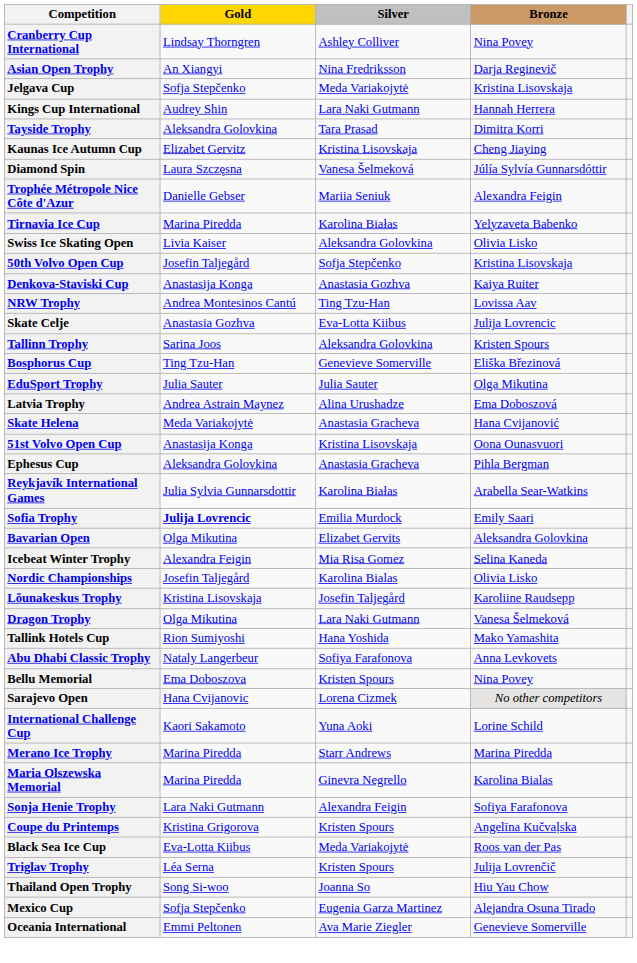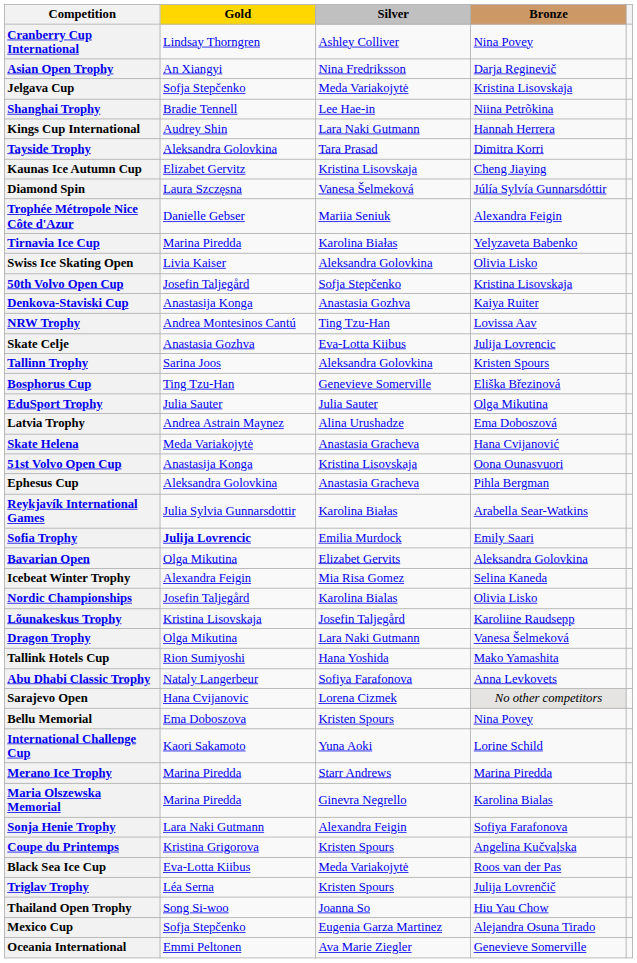 <table class="wikitable unsortable" style="text-align:left; width:90%">
 <tr>
 <th scope="col" style="text-align:center; width:25%">Competition</th>
 <td scope="col" style="text-align:center; width:25%; background:gold"><strong>Gold</strong></td>
 <td scope="col" style="text-align:center; width:25%; background:silver"><strong>Silver</strong></td>
 <td scope="col" style="text-align:center; width:25%; background:#c96"><strong>Bronze</strong></td>
 <th scope="col" style="text-align:center"></th>
 </tr>
 <tr>
 <th scope="row" style="text-align:left"> <a href='#'>Cranberry Cup International</a></th>
 <td> <a href='#'>Lindsay Thorngren</a></td>
 <td> <a href='#'>Ashley Colliver</a></td>
 <td> <a href='#'>Nina Povey</a></td>
 <td></td>
 </tr>
 <tr>
 <th scope="row" style="text-align:left"> <a href='#'>Asian Open Trophy</a></th>
 <td> <a href='#'>An Xiangyi</a></td>
 <td> <a href='#'>Nina Fredriksson</a></td>
 <td> <a href='#'>Darja Reginevič</a></td>
 <td></td>
 </tr>
 <tr>
 <th scope="row" style="text-align:left"> Jelgava Cup</th>
 <td> <a href='#'>Sofja Stepčenko</a></td>
 <td> <a href='#'>Meda Variakojytė</a></td>
 <td> <a href='#'>Kristina Lisovskaja</a></td>
+<td></td>
+</tr>
+<tr>
+<th scope="row" style="text-align:left"> <a href='#'>Shanghai Trophy</a></th>
+<td> <a href='#'>Bradie Tennell</a></td>
+<td> <a href='#'>Lee Hae-in</a></td>
+<td> <a href='#'>Niina Petrõkina</a></td>
 <td></td>
 </tr>
 <tr>
 <th scope="row" style="text-align:left"> Kings Cup International</th>
 <td> <a href='#'>Audrey Shin</a></td>
 <td> <a href='#'>Lara Naki Gutmann</a></td>
 <td> <a href='#'>Hannah Herrera</a></td>
 <td></td>
 </tr>
 <tr>
 <th scope="row" style="text-align:left"> <a href='#'>Tayside Trophy</a></th>
 <td> <a href='#'>Aleksandra Golovkina</a></td>
 <td> <a href='#'>Tara Prasad</a></td>
 <td> <a href='#'>Dimitra Korri</a></td>
 <td></td>
 </tr>
 <tr>
 <th scope="row" style="text-align:left"> Kaunas Ice Autumn Cup</th>
 <td> <a href='#'>Elizabet Gervitz</a></td>
 <td> <a href='#'>Kristina Lisovskaja</a></td>
 <td> <a href='#'>Cheng Jiaying</a></td>
 <td></td>
 </tr>
 <tr>
 <th scope="row" style="text-align:left"> Diamond Spin</th>
 <td> <a href='#'>Laura Szczęsna</a></td>
 <td> <a href='#'>Vanesa Šelmeková</a></td>
 <td> <a href='#'>Júlía Sylvía Gunnarsdóttir</a></td>
 <td></td>
 </tr>
 <tr>
 <th scope="row" style="text-align:left"> <a href='#'>Trophée Métropole Nice Côte d'Azur</a></th>
 <td> <a href='#'>Danielle Gebser</a></td>
 <td> <a href='#'>Mariia Seniuk</a></td>
 <td> <a href='#'>Alexandra Feigin</a></td>
 <td></td>
 </tr>
 <tr>
 <th scope="row" style="text-align:left"> <a href='#'>Tirnavia Ice Cup</a></th>
 <td> <a href='#'>Marina Piredda</a></td>
 <td> <a href='#'>Karolina Białas</a></td>
 <td> <a href='#'>Yelyzaveta Babenko</a></td>
 <td></td>
 </tr>
 <tr>
 <th scope="row" style="text-align:left"> Swiss Ice Skating Open</th>
 <td> <a href='#'>Livia Kaiser</a></td>
 <td> <a href='#'>Aleksandra Golovkina</a></td>
 <td> <a href='#'>Olivia Lisko</a></td>
 <td></td>
 </tr>
 <tr>
 <th scope="row" style="text-align:left"> <a href='#'>50th Volvo Open Cup</a></th>
 <td> <a href='#'>Josefin Taljegård</a></td>
 <td> <a href='#'>Sofja Stepčenko</a></td>
 <td> <a href='#'>Kristina Lisovskaja</a></td>
 <td></td>
 </tr>
 <tr>
 <th scope="row" style="text-align:left"> <a href='#'>Denkova-Staviski Cup</a></th>
 <td> <a href='#'>Anastasija Konga</a></td>
 <td> <a href='#'>Anastasia Gozhva</a></td>
 <td> <a href='#'>Kaiya Ruiter</a></td>
 <td></td>
 </tr>
 <tr>
 <th scope="row" style="text-align:left"> <a href='#'>NRW Trophy</a></th>
 <td> <a href='#'>Andrea Montesinos Cantú</a></td>
 <td> <a href='#'>Ting Tzu-Han</a></td>
 <td> <a href='#'>Lovissa Aav</a></td>
 <td></td>
 </tr>
 <tr>
 <th scope="row" style="text-align:left"> Skate Celje</th>
 <td> <a href='#'>Anastasia Gozhva</a></td>
 <td> <a href='#'>Eva-Lotta Kiibus</a></td>
 <td> <a href='#'>Julija Lovrencic</a></td>
 <td></td>
 </tr>
 <tr>
 <th scope="row" style="text-align:left"> <a href='#'>Tallinn Trophy</a></th>
 <td> <a href='#'>Sarina Joos</a></td>
 <td> <a href='#'>Aleksandra Golovkina</a></td>
 <td> <a href='#'>Kristen Spours</a></td>
 <td></td>
 </tr>
 <tr>
 <th scope="row" style="text-align:left"> <a href='#'>Bosphorus Cup</a></th>
 <td> <a href='#'>Ting Tzu-Han</a></td>
 <td> <a href='#'>Genevieve Somerville</a></td>
 <td> <a href='#'>Eliška Březinová</a></td>
 <td></td>
 </tr>
 <tr>
 <th scope="row" style="text-align:left"> <a href='#'>EduSport Trophy</a></th>
 <td> <a href='#'>Julia Sauter</a></td>
 <td> <a href='#'>Julia Sauter</a></td>
 <td> <a href='#'>Olga Mikutina</a></td>
 <td></td>
 </tr>
 <tr>
 <th scope="row" style="text-align:left"> Latvia Trophy</th>
 <td> <a href='#'>Andrea Astrain Maynez</a></td>
 <td> <a href='#'>Alina Urushadze</a></td>
 <td> <a href='#'>Ema Doboszová</a></td>
 <td></td>
 </tr>
 <tr>
 <th scope="row" style="text-align:left"> <a href='#'>Skate Helena</a></th>
 <td> <a href='#'>Meda Variakojytė</a></td>
 <td> <a href='#'>Anastasia Gracheva</a></td>
 <td> <a href='#'>Hana Cvijanović</a></td>
 <td></td>
 </tr>
 <tr>
 <th scope="row" style="text-align:left"> <a href='#'>51st Volvo Open Cup</a></th>
 <td> <a href='#'>Anastasija Konga</a></td>
 <td> <a href='#'>Kristina Lisovskaja</a></td>
 <td> <a href='#'>Oona Ounasvuori</a></td>
 <td></td>
 </tr>
 <tr>
 <th scope="row" style="text-align:left"> Ephesus Cup</th>
 <td> <a href='#'>Aleksandra Golovkina</a></td>
 <td> <a href='#'>Anastasia Gracheva</a></td>
 <td> <a href='#'>Pihla Bergman</a></td>
 <td></td>
 </tr>
 <tr>
 <th scope="row" style="text-align:left"> <a href='#'>Reykjavík International Games</a></th>
 <td> <a href='#'>Julia Sylvia Gunnarsdottir</a></td>
 <td> <a href='#'>Karolina Białas</a></td>
 <td> <a href='#'>Arabella Sear-Watkins</a></td>
 <td></td>
 </tr>
 <tr>
 <th scope="row" style="text-align:left"> <a href='#'>Sofia Trophy</a></th>
 <td><strong> <a href='#'>Julija Lovrencic</a></strong></td>
 <td> <a href='#'>Emilia Murdock</a></td>
 <td> <a href='#'>Emily Saari</a></td>
 <td></td>
 </tr>
 <tr>
 <th scope="row" style="text-align:left"> <a href='#'>Bavarian Open</a></th>
 <td> <a href='#'>Olga Mikutina</a></td>
 <td> <a href='#'>Elizabet Gervits</a></td>
 <td> <a href='#'>Aleksandra Golovkina</a></td>
 <td></td>
 </tr>
 <tr>
 <th scope="row" style="text-align:left"> Icebeat Winter Trophy</th>
 <td> <a href='#'>Alexandra Feigin</a></td>
 <td> <a href='#'>Mia Risa Gomez</a></td>
 <td> <a href='#'>Selina Kaneda</a></td>
 <td></td>
 </tr>
 <tr>
 <th scope="row" style="text-align:left"> <a href='#'>Nordic Championships</a></th>
 <td> <a href='#'>Josefin Taljegård</a></td>
 <td> <a href='#'>Karolina Bialas</a></td>
 <td> <a href='#'>Olivia Lisko</a></td>
 <td></td>
 </tr>
 <tr>
 <th scope="row" style="text-align:left"> <a href='#'>Lõunakeskus Trophy</a></th>
 <td> <a href='#'>Kristina Lisovskaja</a></td>
 <td> <a href='#'>Josefin Taljegård</a></td>
 <td> <a href='#'>Karoliine Raudsepp</a></td>
 <td></td>
 </tr>
 <tr>
 <th scope="row" style="text-align:left"> <a href='#'>Dragon Trophy</a></th>
 <td> <a href='#'>Olga Mikutina</a></td>
 <td> <a href='#'>Lara Naki Gutmann</a></td>
 <td> <a href='#'>Vanesa Šelmeková</a></td>
 <td></td>
 </tr>
 <tr>
 <th scope="row" style="text-align:left"> Tallink Hotels Cup</th>
 <td> <a href='#'>Rion Sumiyoshi</a></td>
 <td> <a href='#'>Hana Yoshida</a></td>
 <td> <a href='#'>Mako Yamashita</a></td>
 <td></td>
 </tr>
 <tr>
 <th scope="row" style="text-align:left"> <a href='#'>Abu Dhabi Classic Trophy</a></th>
 <td> <a href='#'>Nataly Langerbeur</a></td>
 <td> <a href='#'>Sofiya Farafonova</a></td>
 <td> <a href='#'>Anna Levkovets</a></td>
 <td></td>
 </tr>
 <tr>
+<th scope="row" style="text-align:left"> Sarajevo Open</th>
+<td> <a href='#'>Hana Cvijanovic</a></td>
+<td> <a href='#'>Lorena Cizmek</a></td>
+<td align="center" bgcolor="e5e4e2"><em>No other competitors</em></td>
+<td></td>
+</tr>
+<tr>
 <th scope="row" style="text-align:left"> Bellu Memorial</th>
 <td> <a href='#'>Ema Doboszova</a></td>
 <td> <a href='#'>Kristen Spours</a></td>
 <td> <a href='#'>Nina Povey</a></td>
-<td></td>
-</tr>
-<tr>
-<th scope="row" style="text-align:left"> Sarajevo Open</th>
-<td> <a href='#'>Hana Cvijanovic</a></td>
-<td> <a href='#'>Lorena Cizmek</a></td>
-<td align="center" bgcolor="e5e4e2"><em>No other competitors</em></td>
 <td></td>
 </tr>
 <tr>
 <th scope="row" style="text-align:left"> <a href='#'>International Challenge Cup</a></th>
 <td> <a href='#'>Kaori Sakamoto</a></td>
 <td> <a href='#'>Yuna Aoki</a></td>
 <td> <a href='#'>Lorine Schild</a></td>
 <td></td>
 </tr>
 <tr>
 <th scope="row" style="text-align:left"> <a href='#'>Merano Ice Trophy</a></th>
 <td> <a href='#'>Marina Piredda</a></td>
 <td> <a href='#'>Starr Andrews</a></td>
 <td> <a href='#'>Marina Piredda</a></td>
 <td></td>
 </tr>
 <tr>
 <th scope="row" style="text-align:left"> <a href='#'>Maria Olszewska Memorial</a></th>
 <td> <a href='#'>Marina Piredda</a></td>
 <td> <a href='#'>Ginevra Negrello</a></td>
 <td> <a href='#'>Karolina Bialas</a></td>
 <td></td>
 </tr>
 <tr>
 <th scope="row" style="text-align:left"> <a href='#'>Sonja Henie Trophy</a></th>
 <td> <a href='#'>Lara Naki Gutmann</a></td>
 <td> <a href='#'>Alexandra Feigin</a></td>
 <td> <a href='#'>Sofiya Farafonova</a></td>
 <td></td>
 </tr>
 <tr>
 <th scope="row" style="text-align:left"> <a href='#'>Coupe du Printemps</a></th>
 <td> <a href='#'>Kristina Grigorova</a></td>
 <td> <a href='#'>Kristen Spours</a></td>
 <td> <a href='#'>Angelīna Kučvaļska</a></td>
 <td></td>
 </tr>
 <tr>
 <th scope="row" style="text-align:left"> Black Sea Ice Cup</th>
 <td> <a href='#'>Eva-Lotta Kiibus</a></td>
 <td> <a href='#'>Meda Variakojytė</a></td>
 <td> <a href='#'>Roos van der Pas</a></td>
 <td></td>
 </tr>
 <tr>
 <th scope="row" style="text-align:left"> <a href='#'>Triglav Trophy</a></th>
 <td> <a href='#'>Léa Serna</a></td>
 <td> <a href='#'>Kristen Spours</a></td>
 <td> <a href='#'>Julija Lovrenčič</a></td>
 <td></td>
 </tr>
 <tr>
 <th scope="row" style="text-align:left"> Thailand Open Trophy</th>
 <td> <a href='#'>Song Si-woo</a></td>
 <td> <a href='#'>Joanna So</a></td>
 <td> <a href='#'>Hiu Yau Chow</a></td>
 <td></td>
 </tr>
 <tr>
 <th scope="row" style="text-align:left"> Mexico Cup</th>
 <td> <a href='#'>Sofja Stepčenko</a></td>
 <td> <a href='#'>Eugenia Garza Martinez</a></td>
 <td> <a href='#'>Alejandra Osuna Tirado</a></td>
 <td></td>
 </tr>
 <tr>
 <th scope="row" style="text-align:left"> Oceania International</th>
 <td> <a href='#'>Emmi Peltonen</a></td>
 <td> <a href='#'>Ava Marie Ziegler</a></td>
 <td> <a href='#'>Genevieve Somerville</a></td>
 <td></td>
 </tr>
 </table>
